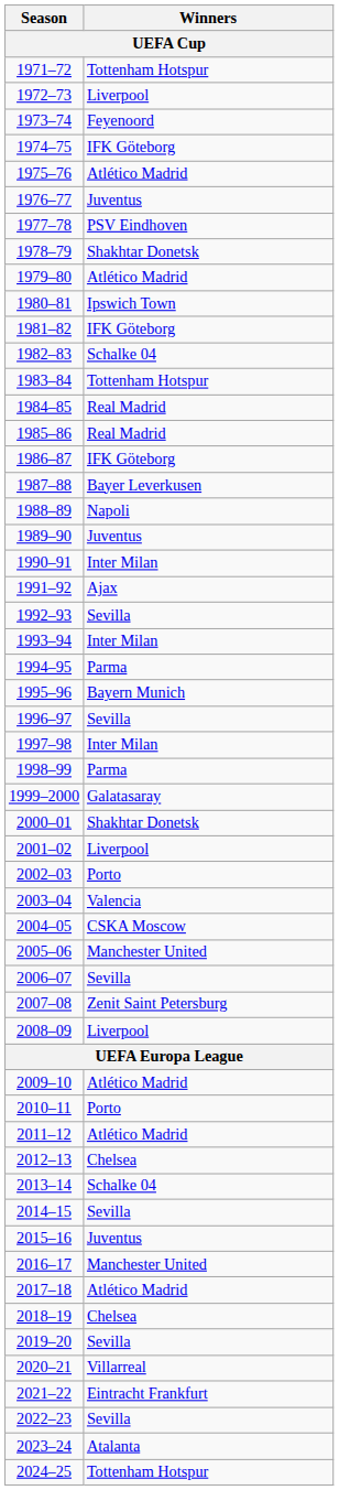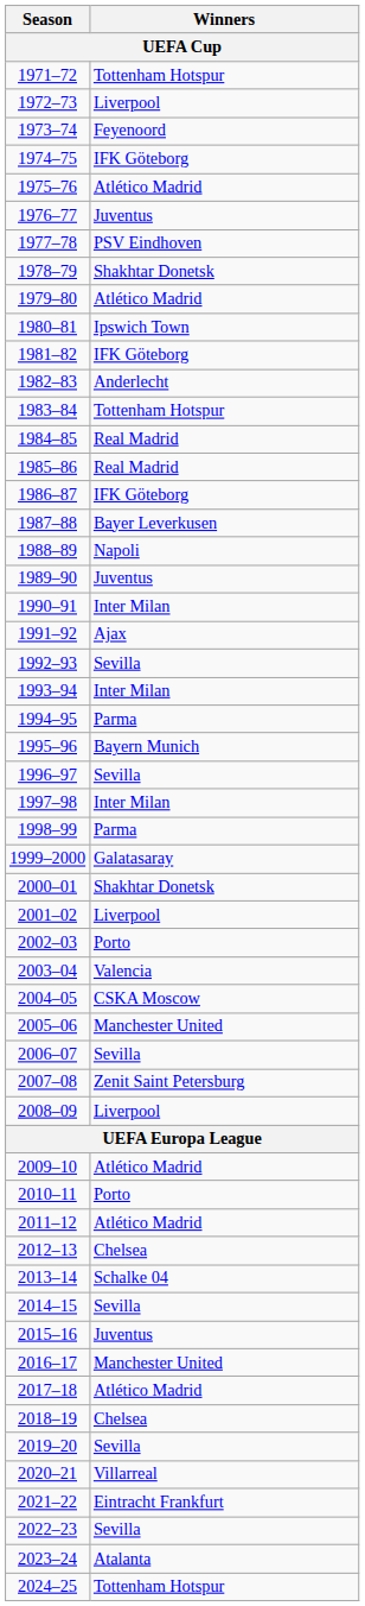 <table class="wikitable floatright" style="text-align:left; margin-top:15px; font-size:85%">
 <tr>
 <th>Season</th>
 <th style="width:210px">Winners</th>
 </tr>
 <tr>
 <th colspan="2">UEFA Cup</th>
 </tr>
 <tr>
 <td style="text-align:center"><a href='#'>1971–72</a></td>
 <td> <a href='#'>Tottenham Hotspur</a></td>
 </tr>
 <tr>
 <td style="text-align:center"><a href='#'>1972–73</a></td>
 <td> <a href='#'>Liverpool</a></td>
 </tr>
 <tr>
 <td style="text-align:center"><a href='#'>1973–74</a></td>
 <td> <a href='#'>Feyenoord</a></td>
 </tr>
 <tr>
 <td style="text-align:center"><a href='#'>1974–75</a></td>
 <td> <a href='#'>IFK Göteborg</a> </td>
 </tr>
 <tr>
 <td style="text-align:center"><a href='#'>1975–76</a></td>
 <td> <a href='#'>Atlético Madrid</a> </td>
 </tr>
 <tr>
 <td style="text-align:center"><a href='#'>1976–77</a></td>
 <td> <a href='#'>Juventus</a></td>
 </tr>
 <tr>
 <td style="text-align:center"><a href='#'>1977–78</a></td>
 <td> <a href='#'>PSV Eindhoven</a></td>
 </tr>
 <tr>
 <td style="text-align:center"><a href='#'>1978–79</a></td>
 <td> <a href='#'>Shakhtar Donetsk</a></td>
 </tr>
 <tr>
 <td style="text-align:center"><a href='#'>1979–80</a></td>
 <td> <a href='#'>Atlético Madrid</a> </td>
 </tr>
 <tr>
 <td style="text-align:center"><a href='#'>1980–81</a></td>
 <td> <a href='#'>Ipswich Town</a></td>
 </tr>
 <tr>
 <td style="text-align:center"><a href='#'>1981–82</a></td>
 <td> <a href='#'>IFK Göteborg</a></td>
 </tr>
 <tr>
 <td style="text-align:center"><a href='#'>1982–83</a></td>
-<td> <a href='#'>Schalke 04</a></td>
+<td> <a href='#'>Anderlecht</a></td>
 </tr>
 <tr>
 <td style="text-align:center"><a href='#'>1983–84</a></td>
 <td> <a href='#'>Tottenham Hotspur</a> </td>
 </tr>
 <tr>
 <td style="text-align:center"><a href='#'>1984–85</a></td>
 <td> <a href='#'>Real Madrid</a></td>
 </tr>
 <tr>
 <td style="text-align:center"><a href='#'>1985–86</a></td>
 <td> <a href='#'>Real Madrid</a> </td>
 </tr>
 <tr>
 <td style="text-align:center"><a href='#'>1986–87</a></td>
 <td> <a href='#'>IFK Göteborg</a> </td>
 </tr>
 <tr>
 <td style="text-align:center"><a href='#'>1987–88</a></td>
 <td> <a href='#'>Bayer Leverkusen</a></td>
 </tr>
 <tr>
 <td style="text-align:center"><a href='#'>1988–89</a></td>
 <td> <a href='#'>Napoli</a></td>
 </tr>
 <tr>
 <td style="text-align:center"><a href='#'>1989–90</a></td>
 <td> <a href='#'>Juventus</a> </td>
 </tr>
 <tr>
 <td style="text-align:center"><a href='#'>1990–91</a></td>
 <td> <a href='#'>Inter Milan</a></td>
 </tr>
 <tr>
 <td style="text-align:center"><a href='#'>1991–92</a></td>
 <td> <a href='#'>Ajax</a></td>
 </tr>
 <tr>
 <td style="text-align:center"><a href='#'>1992–93</a></td>
 <td> <a href='#'>Sevilla</a> </td>
 </tr>
 <tr>
 <td style="text-align:center"><a href='#'>1993–94</a></td>
 <td> <a href='#'>Inter Milan</a> </td>
 </tr>
 <tr>
 <td style="text-align:center"><a href='#'>1994–95</a></td>
 <td> <a href='#'>Parma</a></td>
 </tr>
 <tr>
 <td style="text-align:center"><a href='#'>1995–96</a></td>
 <td> <a href='#'>Bayern Munich</a></td>
 </tr>
 <tr>
 <td style="text-align:center"><a href='#'>1996–97</a></td>
 <td> <a href='#'>Sevilla</a> </td>
 </tr>
 <tr>
 <td style="text-align:center"><a href='#'>1997–98</a></td>
 <td> <a href='#'>Inter Milan</a> </td>
 </tr>
 <tr>
 <td style="text-align:center"><a href='#'>1998–99</a></td>
 <td> <a href='#'>Parma</a> </td>
 </tr>
 <tr>
 <td style="text-align:center"><a href='#'>1999–2000</a></td>
 <td> <a href='#'>Galatasaray</a></td>
 </tr>
 <tr>
 <td style="text-align:center"><a href='#'>2000–01</a></td>
 <td> <a href='#'>Shakhtar Donetsk</a></td>
 </tr>
 <tr>
 <td style="text-align:center"><a href='#'>2001–02</a></td>
 <td> <a href='#'>Liverpool</a> </td>
 </tr>
 <tr>
 <td style="text-align:center"><a href='#'>2002–03</a></td>
 <td> <a href='#'>Porto</a></td>
 </tr>
 <tr>
 <td style="text-align:center"><a href='#'>2003–04</a></td>
 <td> <a href='#'>Valencia</a></td>
 </tr>
 <tr>
 <td style="text-align:center"><a href='#'>2004–05</a></td>
 <td> <a href='#'>CSKA Moscow</a></td>
 </tr>
 <tr>
 <td style="text-align:center"><a href='#'>2005–06</a></td>
 <td> <a href='#'>Manchester United</a></td>
 </tr>
 <tr>
 <td style="text-align:center"><a href='#'>2006–07</a></td>
 <td> <a href='#'>Sevilla</a> </td>
 </tr>
 <tr>
 <td style="text-align:center"><a href='#'>2007–08</a></td>
 <td> <a href='#'>Zenit Saint Petersburg</a></td>
 </tr>
 <tr>
 <td style="text-align:center"><a href='#'>2008–09</a></td>
 <td> <a href='#'>Liverpool</a> </td>
 </tr>
 <tr>
 <th colspan="2">UEFA Europa League</th>
 </tr>
 <tr>
 <td style="text-align:center"><a href='#'>2009–10</a></td>
 <td> <a href='#'>Atlético Madrid</a></td>
 </tr>
 <tr>
 <td style="text-align:center"><a href='#'>2010–11</a></td>
 <td> <a href='#'>Porto</a> </td>
 </tr>
 <tr>
 <td style="text-align:center"><a href='#'>2011–12</a></td>
 <td> <a href='#'>Atlético Madrid</a> </td>
 </tr>
 <tr>
 <td style="text-align:center"><a href='#'>2012–13</a></td>
 <td> <a href='#'>Chelsea</a></td>
 </tr>
 <tr>
 <td style="text-align:center"><a href='#'>2013–14</a></td>
 <td> <a href='#'>Schalke 04</a></td>
 </tr>
 <tr>
 <td style="text-align:center"><a href='#'>2014–15</a></td>
 <td> <a href='#'>Sevilla</a> </td>
 </tr>
 <tr>
 <td style="text-align:center"><a href='#'>2015–16</a></td>
 <td> <a href='#'>Juventus</a> </td>
 </tr>
 <tr>
 <td style="text-align:center"><a href='#'>2016–17</a></td>
 <td> <a href='#'>Manchester United</a></td>
 </tr>
 <tr>
 <td style="text-align:center"><a href='#'>2017–18</a></td>
 <td> <a href='#'>Atlético Madrid</a> </td>
 </tr>
 <tr>
 <td style="text-align:center"><a href='#'>2018–19</a></td>
 <td> <a href='#'>Chelsea</a> </td>
 </tr>
 <tr>
 <td style="text-align:center"><a href='#'>2019–20</a></td>
 <td> <a href='#'>Sevilla</a> </td>
 </tr>
 <tr>
 <td style="text-align:center"><a href='#'>2020–21</a></td>
 <td> <a href='#'>Villarreal</a></td>
 </tr>
 <tr>
 <td style="text-align:center"><a href='#'>2021–22</a></td>
 <td> <a href='#'>Eintracht Frankfurt</a> </td>
 </tr>
 <tr>
 <td style="text-align:center"><a href='#'>2022–23</a></td>
 <td> <a href='#'>Sevilla</a> </td>
 </tr>
 <tr>
 <td style="text-align:center"><a href='#'>2023–24</a></td>
 <td> <a href='#'>Atalanta</a></td>
 </tr>
 <tr>
 <td style="text-align:center"><a href='#'>2024–25</a></td>
 <td> <a href='#'>Tottenham Hotspur</a> </td>
 </tr>
 </table>
